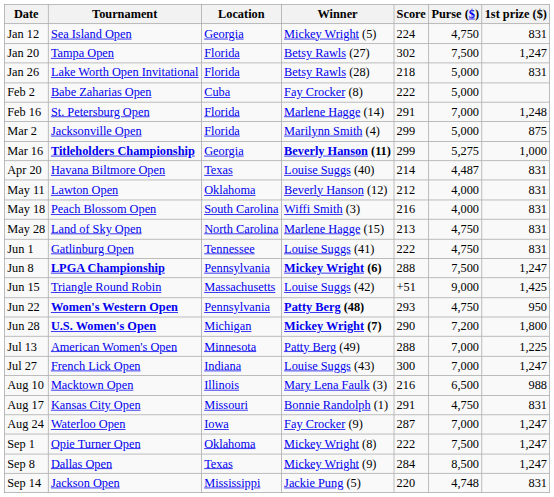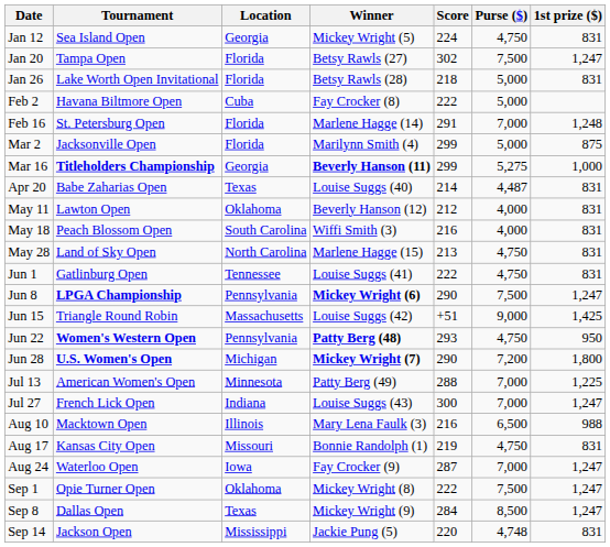 <table class="wikitable sortable">
 <tr>
 <th>Date</th>
 <th>Tournament</th>
 <th>Location</th>
 <th>Winner</th>
 <th>Score</th>
 <th>Purse (<a href='#'>$</a>)</th>
 <th>1st prize ($)</th>
 </tr>
 <tr>
 <td>Jan 12</td>
 <td><a href='#'>Sea Island Open</a></td>
 <td><a href='#'>Georgia</a></td>
 <td> <a href='#'>Mickey Wright</a> (5)</td>
 <td>224</td>
 <td align=right>4,750</td>
 <td align=right>831</td>
 </tr>
 <tr>
 <td>Jan 20</td>
 <td><a href='#'>Tampa Open</a></td>
 <td><a href='#'>Florida</a></td>
 <td> <a href='#'>Betsy Rawls</a> (27)</td>
 <td>302</td>
 <td align=right>7,500</td>
 <td align=right>1,247</td>
 </tr>
 <tr>
 <td>Jan 26</td>
 <td><a href='#'>Lake Worth Open Invitational</a></td>
 <td><a href='#'>Florida</a></td>
 <td> <a href='#'>Betsy Rawls</a> (28)</td>
 <td>218</td>
 <td align=right>5,000</td>
 <td align=right>831</td>
 </tr>
 <tr>
 <td>Feb 2</td>
-<td><a href='#'>Babe Zaharias Open</a></td>
+<td><a href='#'>Havana Biltmore Open</a></td>
 <td><a href='#'>Cuba</a></td>
 <td> <a href='#'>Fay Crocker</a> (8)</td>
 <td>222</td>
 <td align=right>5,000</td>
 <td align=right></td>
 </tr>
 <tr>
 <td>Feb 16</td>
 <td><a href='#'>St. Petersburg Open</a></td>
 <td><a href='#'>Florida</a></td>
 <td> <a href='#'>Marlene Hagge</a> (14)</td>
 <td>291</td>
 <td align=right>7,000</td>
 <td align=right>1,248</td>
 </tr>
 <tr>
 <td>Mar 2</td>
 <td><a href='#'>Jacksonville Open</a></td>
 <td><a href='#'>Florida</a></td>
 <td> <a href='#'>Marilynn Smith</a> (4)</td>
 <td>299</td>
 <td align=right>5,000</td>
 <td align=right>875</td>
 </tr>
 <tr>
 <td>Mar 16</td>
 <td><strong><a href='#'>Titleholders Championship</a></strong></td>
 <td><a href='#'>Georgia</a></td>
 <td> <strong><a href='#'>Beverly Hanson</a> (11)</strong></td>
 <td>299</td>
 <td align=right>5,275</td>
 <td align=right>1,000</td>
 </tr>
 <tr>
 <td>Apr 20</td>
-<td><a href='#'>Havana Biltmore Open</a></td>
+<td><a href='#'>Babe Zaharias Open</a></td>
 <td><a href='#'>Texas</a></td>
 <td> <a href='#'>Louise Suggs</a> (40)</td>
 <td>214</td>
 <td align=right>4,487</td>
 <td align=right>831</td>
 </tr>
 <tr>
 <td>May 11</td>
 <td><a href='#'>Lawton Open</a></td>
 <td><a href='#'>Oklahoma</a></td>
 <td> <a href='#'>Beverly Hanson</a> (12)</td>
 <td>212</td>
 <td align=right>4,000</td>
 <td align=right>831</td>
 </tr>
 <tr>
 <td>May 18</td>
 <td><a href='#'>Peach Blossom Open</a></td>
 <td><a href='#'>South Carolina</a></td>
 <td> <a href='#'>Wiffi Smith</a> (3)</td>
 <td>216</td>
 <td align=right>4,000</td>
 <td align=right>831</td>
 </tr>
 <tr>
 <td>May 28</td>
 <td><a href='#'>Land of Sky Open</a></td>
 <td><a href='#'>North Carolina</a></td>
 <td> <a href='#'>Marlene Hagge</a> (15)</td>
 <td>213</td>
 <td align=right>4,750</td>
 <td align=right>831</td>
 </tr>
 <tr>
 <td>Jun 1</td>
 <td><a href='#'>Gatlinburg Open</a></td>
 <td><a href='#'>Tennessee</a></td>
 <td> <a href='#'>Louise Suggs</a> (41)</td>
 <td>222</td>
 <td align=right>4,750</td>
 <td align=right>831</td>
 </tr>
 <tr>
 <td>Jun 8</td>
 <td><strong><a href='#'>LPGA Championship</a></strong></td>
 <td><a href='#'>Pennsylvania</a></td>
 <td> <strong><a href='#'>Mickey Wright</a> (6)</strong></td>
-<td>288</td>
+<td>290</td>
 <td align=right>7,500</td>
 <td align=right>1,247</td>
 </tr>
 <tr>
 <td>Jun 15</td>
 <td><a href='#'>Triangle Round Robin</a></td>
 <td><a href='#'>Massachusetts</a></td>
 <td> <a href='#'>Louise Suggs</a> (42)</td>
 <td>+51</td>
 <td align=right>9,000</td>
 <td align=right>1,425</td>
 </tr>
 <tr>
 <td>Jun 22</td>
 <td><strong><a href='#'>Women's Western Open</a></strong></td>
 <td><a href='#'>Pennsylvania</a></td>
 <td> <strong><a href='#'>Patty Berg</a> (48)</strong></td>
 <td>293</td>
 <td align=right>4,750</td>
 <td align=right>950</td>
 </tr>
 <tr>
 <td>Jun 28</td>
 <td><strong><a href='#'>U.S. Women's Open</a></strong></td>
 <td><a href='#'>Michigan</a></td>
 <td> <strong><a href='#'>Mickey Wright</a> (7)</strong></td>
 <td>290</td>
 <td align=right>7,200</td>
 <td align=right>1,800</td>
 </tr>
 <tr>
 <td>Jul 13</td>
 <td><a href='#'>American Women's Open</a></td>
 <td><a href='#'>Minnesota</a></td>
 <td> <a href='#'>Patty Berg</a> (49)</td>
 <td>288</td>
 <td align=right>7,000</td>
 <td align=right>1,225</td>
 </tr>
 <tr>
 <td>Jul 27</td>
 <td><a href='#'>French Lick Open</a></td>
 <td><a href='#'>Indiana</a></td>
 <td> <a href='#'>Louise Suggs</a> (43)</td>
 <td>300</td>
 <td align=right>7,000</td>
 <td align=right>1,247</td>
 </tr>
 <tr>
 <td>Aug 10</td>
 <td><a href='#'>Macktown Open</a></td>
 <td><a href='#'>Illinois</a></td>
 <td> <a href='#'>Mary Lena Faulk</a> (3)</td>
 <td>216</td>
 <td align=right>6,500</td>
 <td align=right>988</td>
 </tr>
 <tr>
 <td>Aug 17</td>
 <td><a href='#'>Kansas City Open</a></td>
 <td><a href='#'>Missouri</a></td>
 <td> <a href='#'>Bonnie Randolph</a> (1)</td>
-<td>291</td>
+<td>219</td>
 <td align=right>4,750</td>
 <td align=right>831</td>
 </tr>
 <tr>
 <td>Aug 24</td>
 <td><a href='#'>Waterloo Open</a></td>
 <td><a href='#'>Iowa</a></td>
 <td> <a href='#'>Fay Crocker</a> (9)</td>
 <td>287</td>
 <td align=right>7,000</td>
 <td align=right>1,247</td>
 </tr>
 <tr>
 <td>Sep 1</td>
 <td><a href='#'>Opie Turner Open</a></td>
 <td><a href='#'>Oklahoma</a></td>
 <td> <a href='#'>Mickey Wright</a> (8)</td>
 <td>222</td>
 <td align=right>7,500</td>
 <td align=right>1,247</td>
 </tr>
 <tr>
 <td>Sep 8</td>
 <td><a href='#'>Dallas Open</a></td>
 <td><a href='#'>Texas</a></td>
 <td> <a href='#'>Mickey Wright</a> (9)</td>
 <td>284</td>
 <td align=right>8,500</td>
 <td align=right>1,247</td>
 </tr>
 <tr>
 <td>Sep 14</td>
 <td><a href='#'>Jackson Open</a></td>
 <td><a href='#'>Mississippi</a></td>
 <td> <a href='#'>Jackie Pung</a> (5)</td>
 <td>220</td>
 <td align=right>4,748</td>
 <td align=right>831</td>
 </tr>
 </table>
